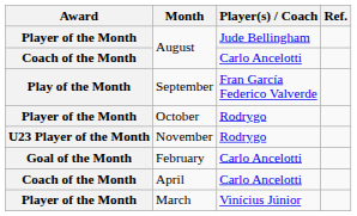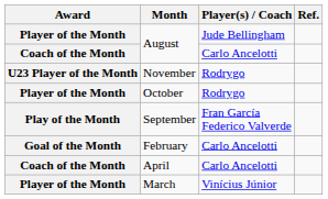 <table class="wikitable">
 <tr>
 <th>Award</th>
 <th>Month</th>
 <th>Player(s) / Coach</th>
 <th>Ref.</th>
 </tr>
 <tr>
 <th>Player of the Month</th>
 <td rowspan="2">August</td>
 <td> <a href='#'>Jude Bellingham</a></td>
 <td align=center></td>
 </tr>
 <tr>
 <th>Coach of the Month</th>
 <td> <a href='#'>Carlo Ancelotti</a></td>
 <td align=center></td>
 </tr>
 <tr>
-<th>Play of the Month</th>
-<td>September</td>
-<td> <a href='#'>Fran García</a><br> <a href='#'>Federico Valverde</a></td>
+<th>U23 Player of the Month</th>
+<td>November</td>
+<td> <a href='#'>Rodrygo</a></td>
 <td align=center></td>
 </tr>
 <tr>
 <th>Player of the Month</th>
 <td>October</td>
 <td> <a href='#'>Rodrygo</a></td>
 <td align=center></td>
 </tr>
 <tr>
-<th>U23 Player of the Month</th>
-<td>November</td>
-<td> <a href='#'>Rodrygo</a></td>
+<th>Play of the Month</th>
+<td>September</td>
+<td> <a href='#'>Fran García</a><br> <a href='#'>Federico Valverde</a></td>
 <td align=center></td>
 </tr>
 <tr>
 <th>Goal of the Month</th>
 <td>February</td>
 <td> <a href='#'>Carlo Ancelotti</a></td>
 <td align=center></td>
 </tr>
 <tr>
 <th>Coach of the Month</th>
 <td>April</td>
 <td> <a href='#'>Carlo Ancelotti</a></td>
 <td align=center></td>
 </tr>
 <tr>
 <th>Player of the Month</th>
 <td>March</td>
 <td> <a href='#'>Vinícius Júnior</a></td>
 <td align=center></td>
 </tr>
 </table>
